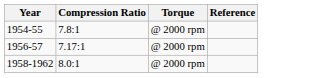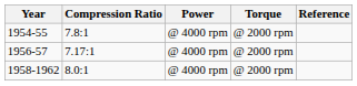 <table class=wikitable>
 <tr>
 <th>Year</th>
 <th>Compression Ratio</th>
+<th>Power</th>
 <th>Torque</th>
 <th>Reference</th>
 </tr>
 <tr>
 <td>1954-55</td>
 <td>7.8:1</td>
+<td> @ 4000 rpm</td>
 <td> @ 2000 rpm</td>
 <td></td>
 </tr>
 <tr>
 <td>1956-57</td>
 <td>7.17:1</td>
+<td> @ 4000 rpm</td>
 <td> @ 2000 rpm</td>
 <td></td>
 </tr>
 <tr>
 <td>1958-1962</td>
 <td>8.0:1</td>
+<td> @ 4000 rpm</td>
 <td> @ 2000 rpm</td>
 <td></td>
 </tr>
 </table>
